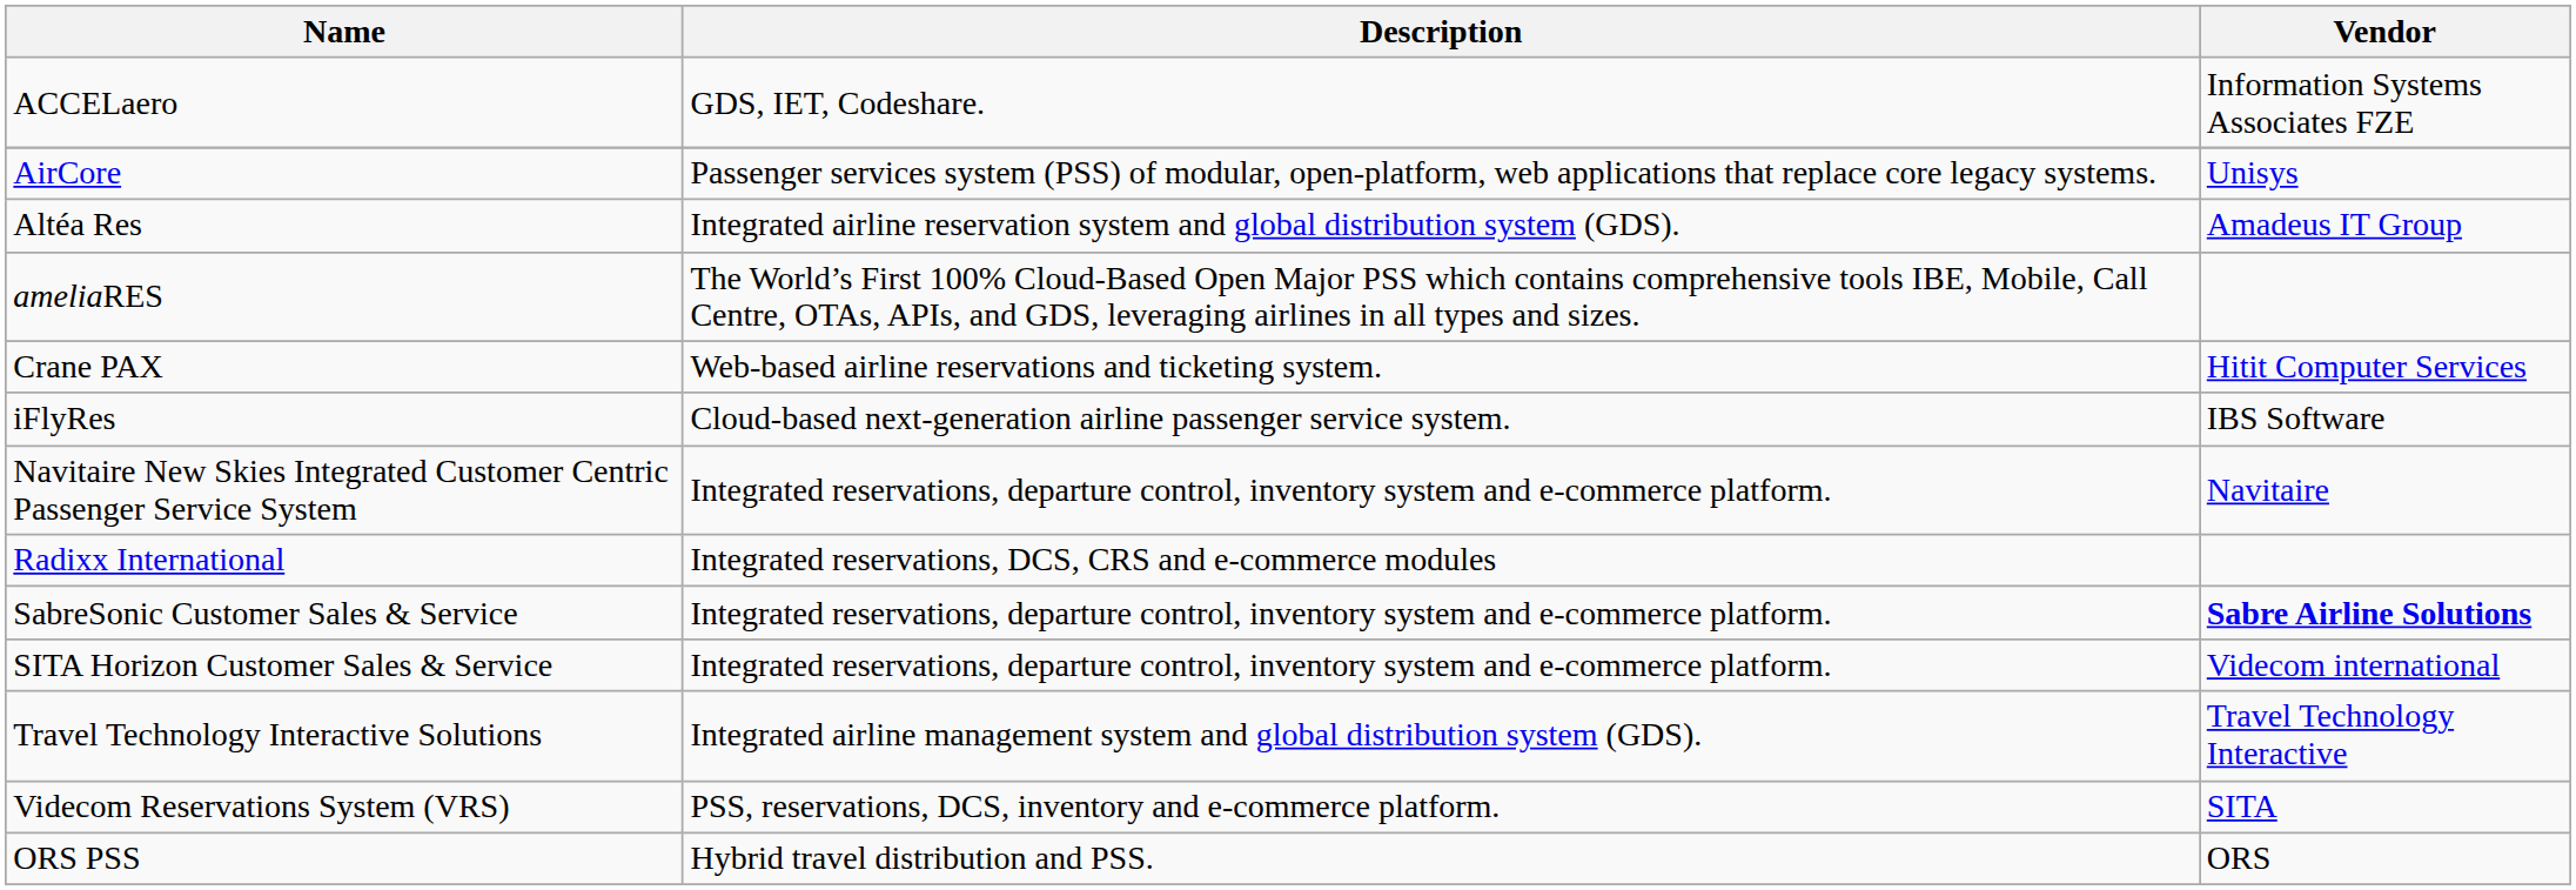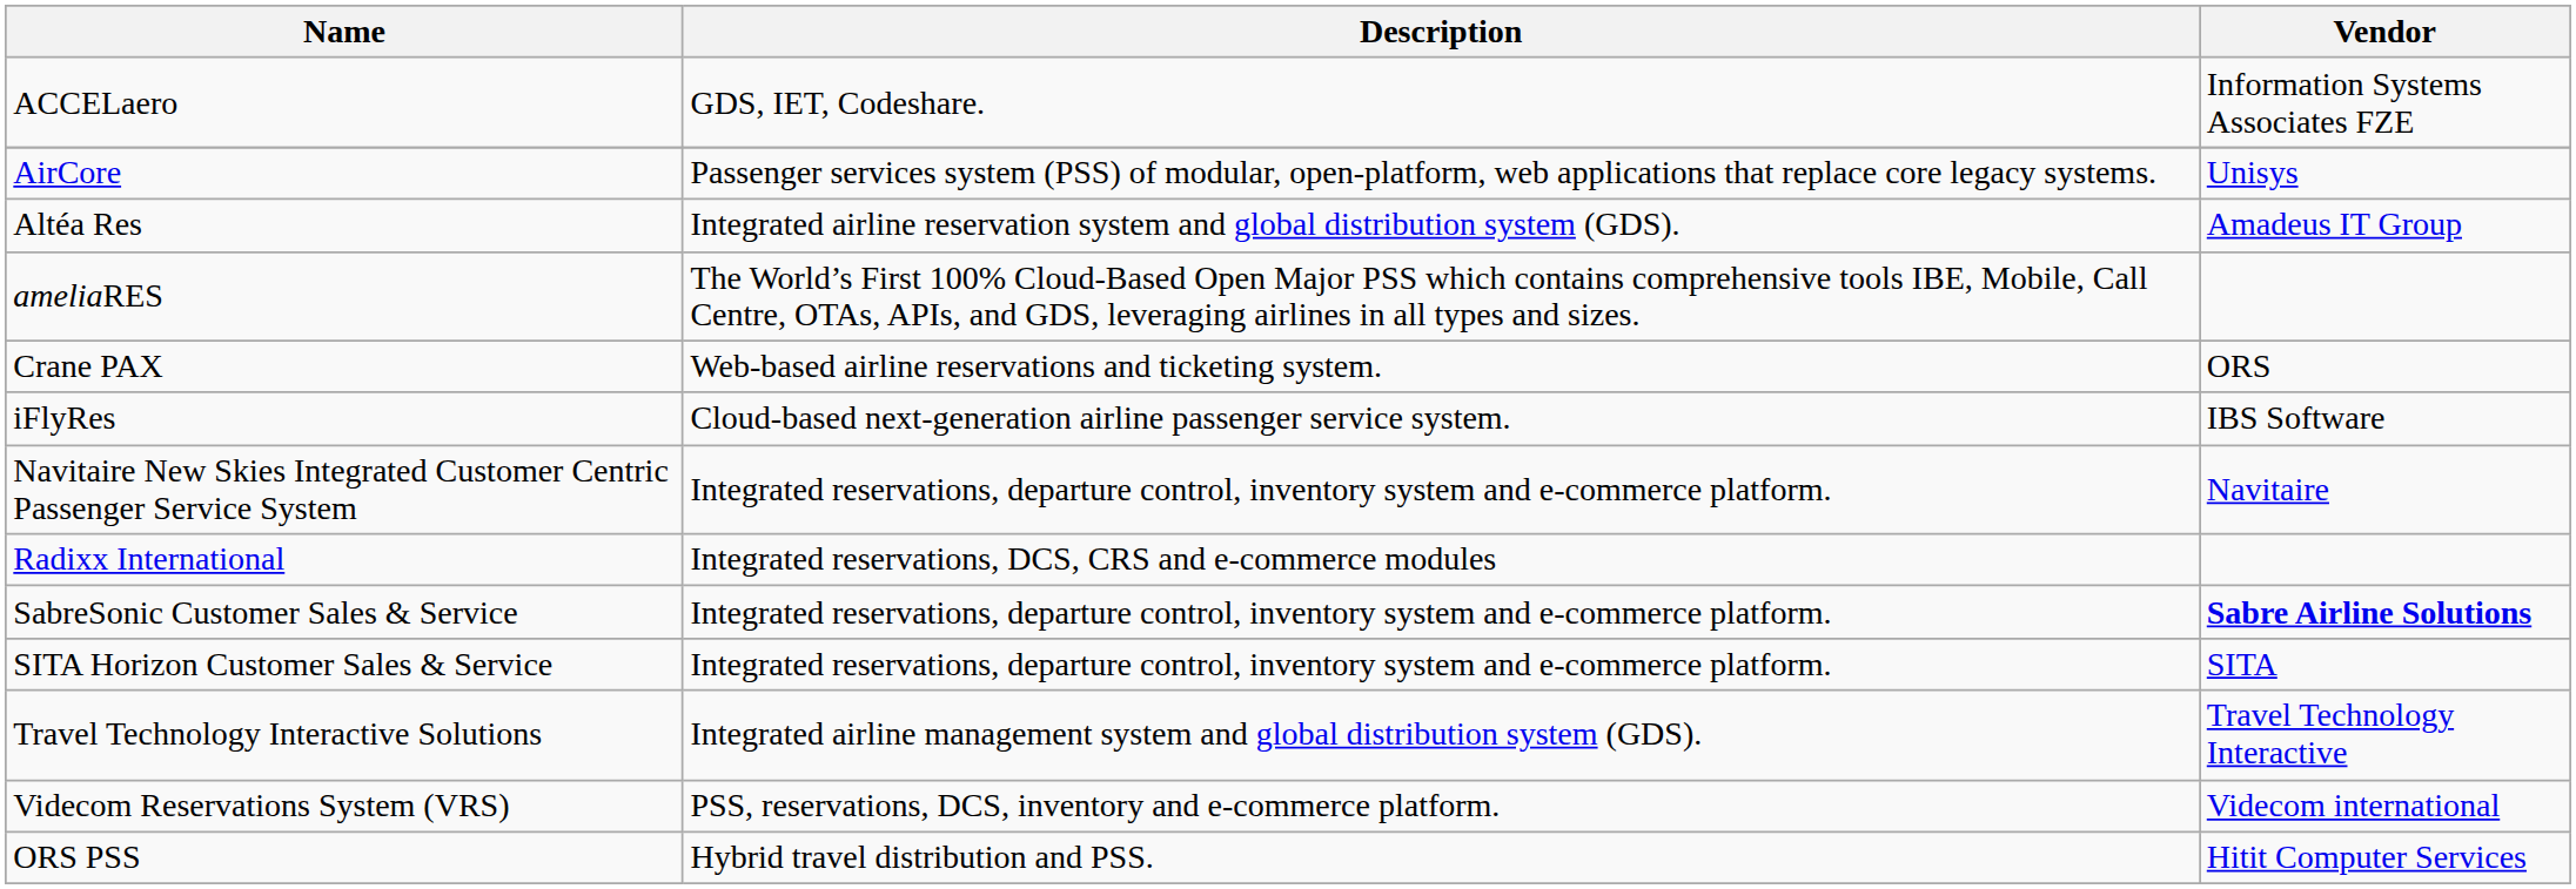 <table class="wikitable" border="1">
 <tr>
 <th>Name</th>
 <th>Description</th>
 <th>Vendor</th>
 </tr>
 <tr>
 <td>ACCELaero</td>
 <td>GDS, IET, Codeshare.</td>
 <td>Information Systems Associates FZE</td>
 </tr>
 <tr>
 </tr>
 <tr>
 <td><a href='#'>AirCore</a></td>
 <td>Passenger services system (PSS) of modular, open-platform, web applications that replace core legacy systems.</td>
 <td><a href='#'>Unisys</a></td>
 </tr>
 <tr>
 <td>Altéa Res</td>
 <td>Integrated airline reservation system and <a href='#'>global distribution system</a> (GDS).</td>
 <td><a href='#'>Amadeus IT Group</a></td>
 </tr>
 <tr>
 <td><em>amelia</em>RES</td>
 <td>The World’s First 100% Cloud-Based Open Major PSS which contains comprehensive tools IBE, Mobile, Call Centre, OTAs, APIs, and GDS, leveraging airlines in all types and sizes.</td>
 <td></td>
 </tr>
 <tr>
 <td>Crane PAX</td>
 <td>Web-based airline reservations and ticketing system.</td>
-<td><a href='#'>Hitit Computer Services</a></td>
+<td>ORS</td>
 </tr>
 <tr>
 <td>iFlyRes</td>
 <td>Cloud-based next-generation airline passenger service system.</td>
 <td>IBS Software</td>
 </tr>
 <tr>
 <td>Navitaire New Skies Integrated Customer Centric Passenger Service System</td>
 <td>Integrated reservations, departure control, inventory system and e-commerce platform.</td>
 <td><a href='#'>Navitaire</a></td>
 </tr>
 <tr>
 <td><a href='#'>Radixx International</a></td>
 <td>Integrated reservations, DCS, CRS and e-commerce modules</td>
 <td></td>
 </tr>
 <tr>
 <td>SabreSonic Customer Sales & Service</td>
 <td>Integrated reservations, departure control, inventory system and e-commerce platform.</td>
 <td><strong><a href='#'>Sabre Airline Solutions</a></strong></td>
 </tr>
 <tr>
 <td>SITA Horizon Customer Sales & Service</td>
 <td>Integrated reservations, departure control, inventory system and e-commerce platform.</td>
-<td><a href='#'>Videcom international</a></td>
+<td><a href='#'>SITA</a></td>
 </tr>
 <tr>
 <td>Travel Technology Interactive Solutions</td>
 <td>Integrated airline management system and <a href='#'>global distribution system</a> (GDS).</td>
 <td><a href='#'>Travel Technology Interactive</a></td>
 </tr>
 <tr>
 <td>Videcom Reservations System (VRS)</td>
 <td>PSS, reservations, DCS, inventory and e-commerce platform.</td>
-<td><a href='#'>SITA</a></td>
+<td><a href='#'>Videcom international</a></td>
 </tr>
 <tr>
 <td>ORS PSS</td>
 <td>Hybrid travel distribution and PSS.</td>
-<td>ORS</td>
+<td><a href='#'>Hitit Computer Services</a></td>
 </tr>
 </table>
